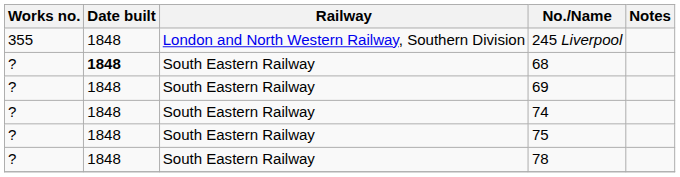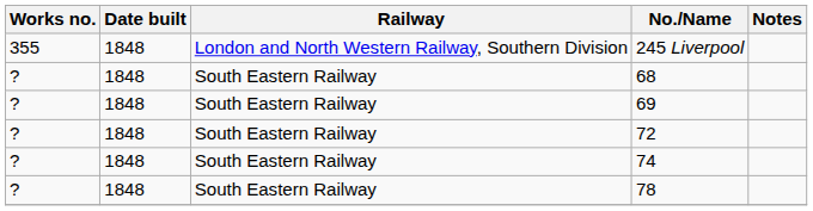 <table class="wikitable">
 <tr>
 <th>Works no.</th>
 <th>Date built</th>
 <th>Railway</th>
 <th>No./Name</th>
 <th>Notes</th>
 </tr>
 <tr>
 <td>355</td>
 <td>1848</td>
 <td><a href='#'>London and North Western Railway</a>, Southern Division</td>
 <td>245 <em>Liverpool</em></td>
 <td></td>
 </tr>
 <tr>
 <td>?</td>
-<td><strong>1848</strong></td>
+<td>1848</td>
 <td>South Eastern Railway</td>
 <td>68</td>
 <td></td>
 </tr>
 <tr>
 <td>?</td>
 <td>1848</td>
 <td>South Eastern Railway</td>
 <td>69</td>
 <td></td>
 </tr>
 <tr>
 <td>?</td>
 <td>1848</td>
 <td>South Eastern Railway</td>
-<td>74</td>
+<td>72</td>
 <td></td>
 </tr>
 <tr>
 <td>?</td>
 <td>1848</td>
 <td>South Eastern Railway</td>
-<td>75</td>
+<td>74</td>
 <td></td>
 </tr>
 <tr>
 <td>?</td>
 <td>1848</td>
 <td>South Eastern Railway</td>
 <td>78</td>
 <td></td>
 </tr>
 <tr>
 </tr>
 </table>
